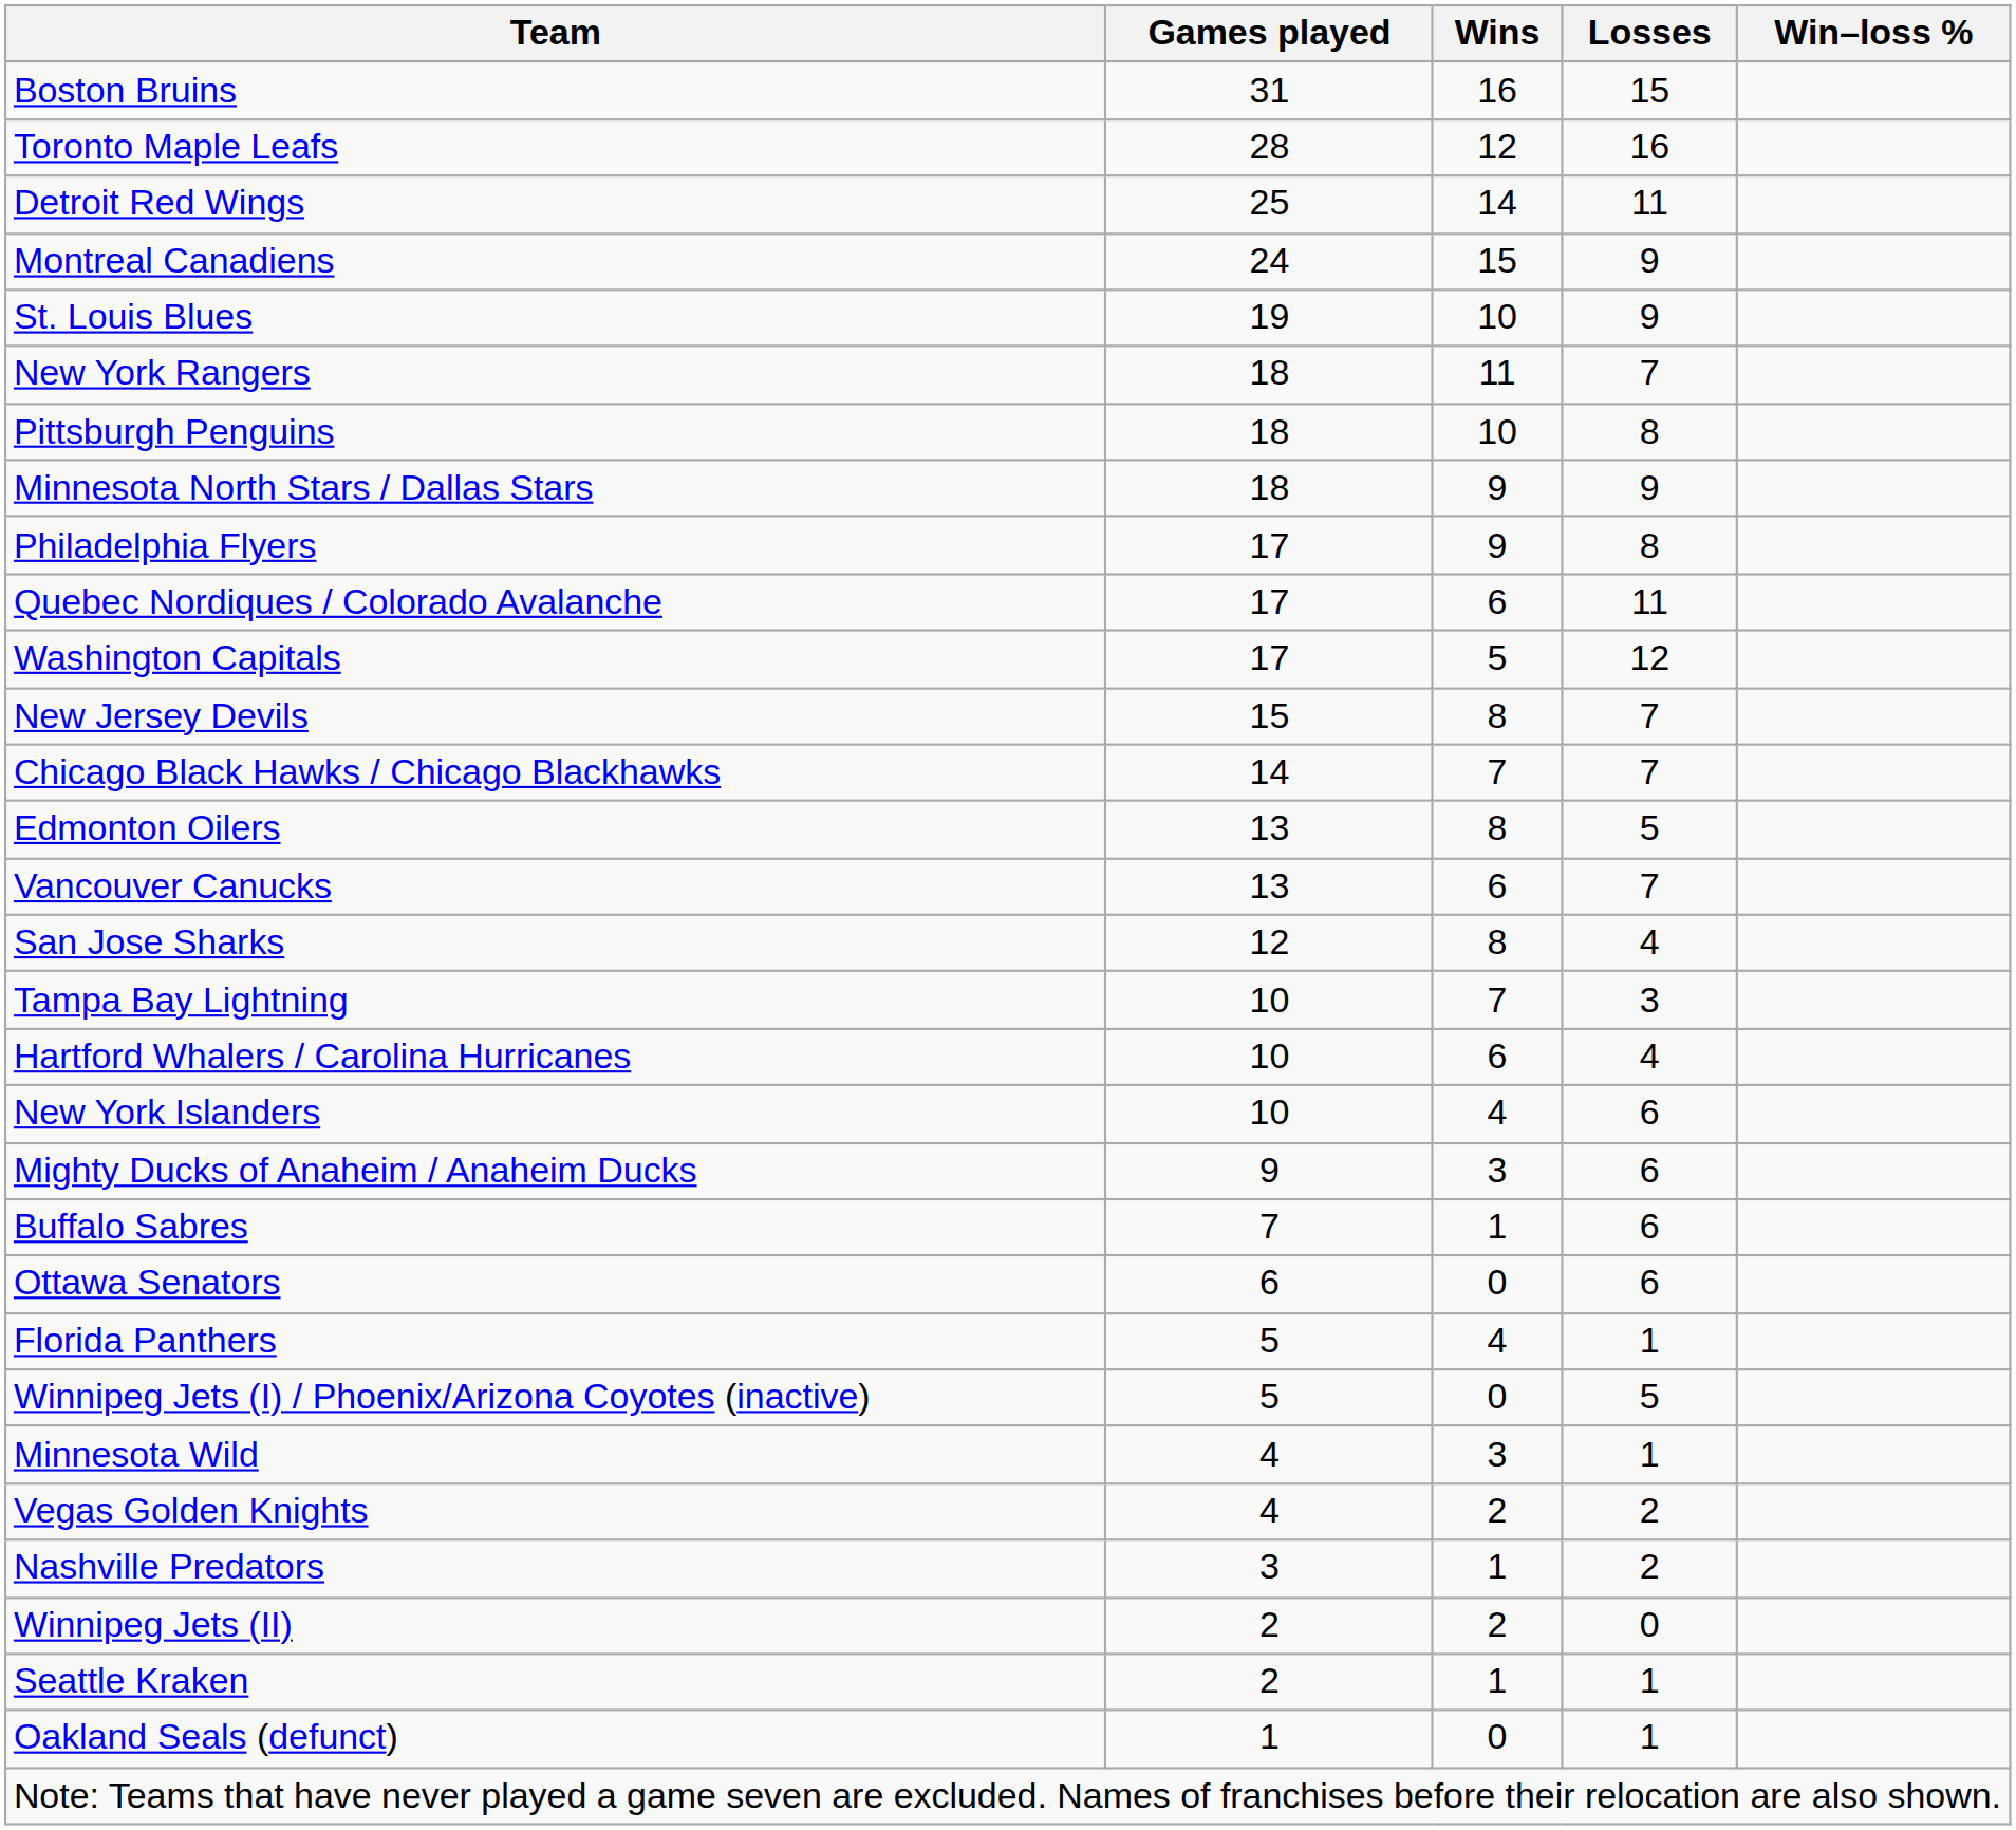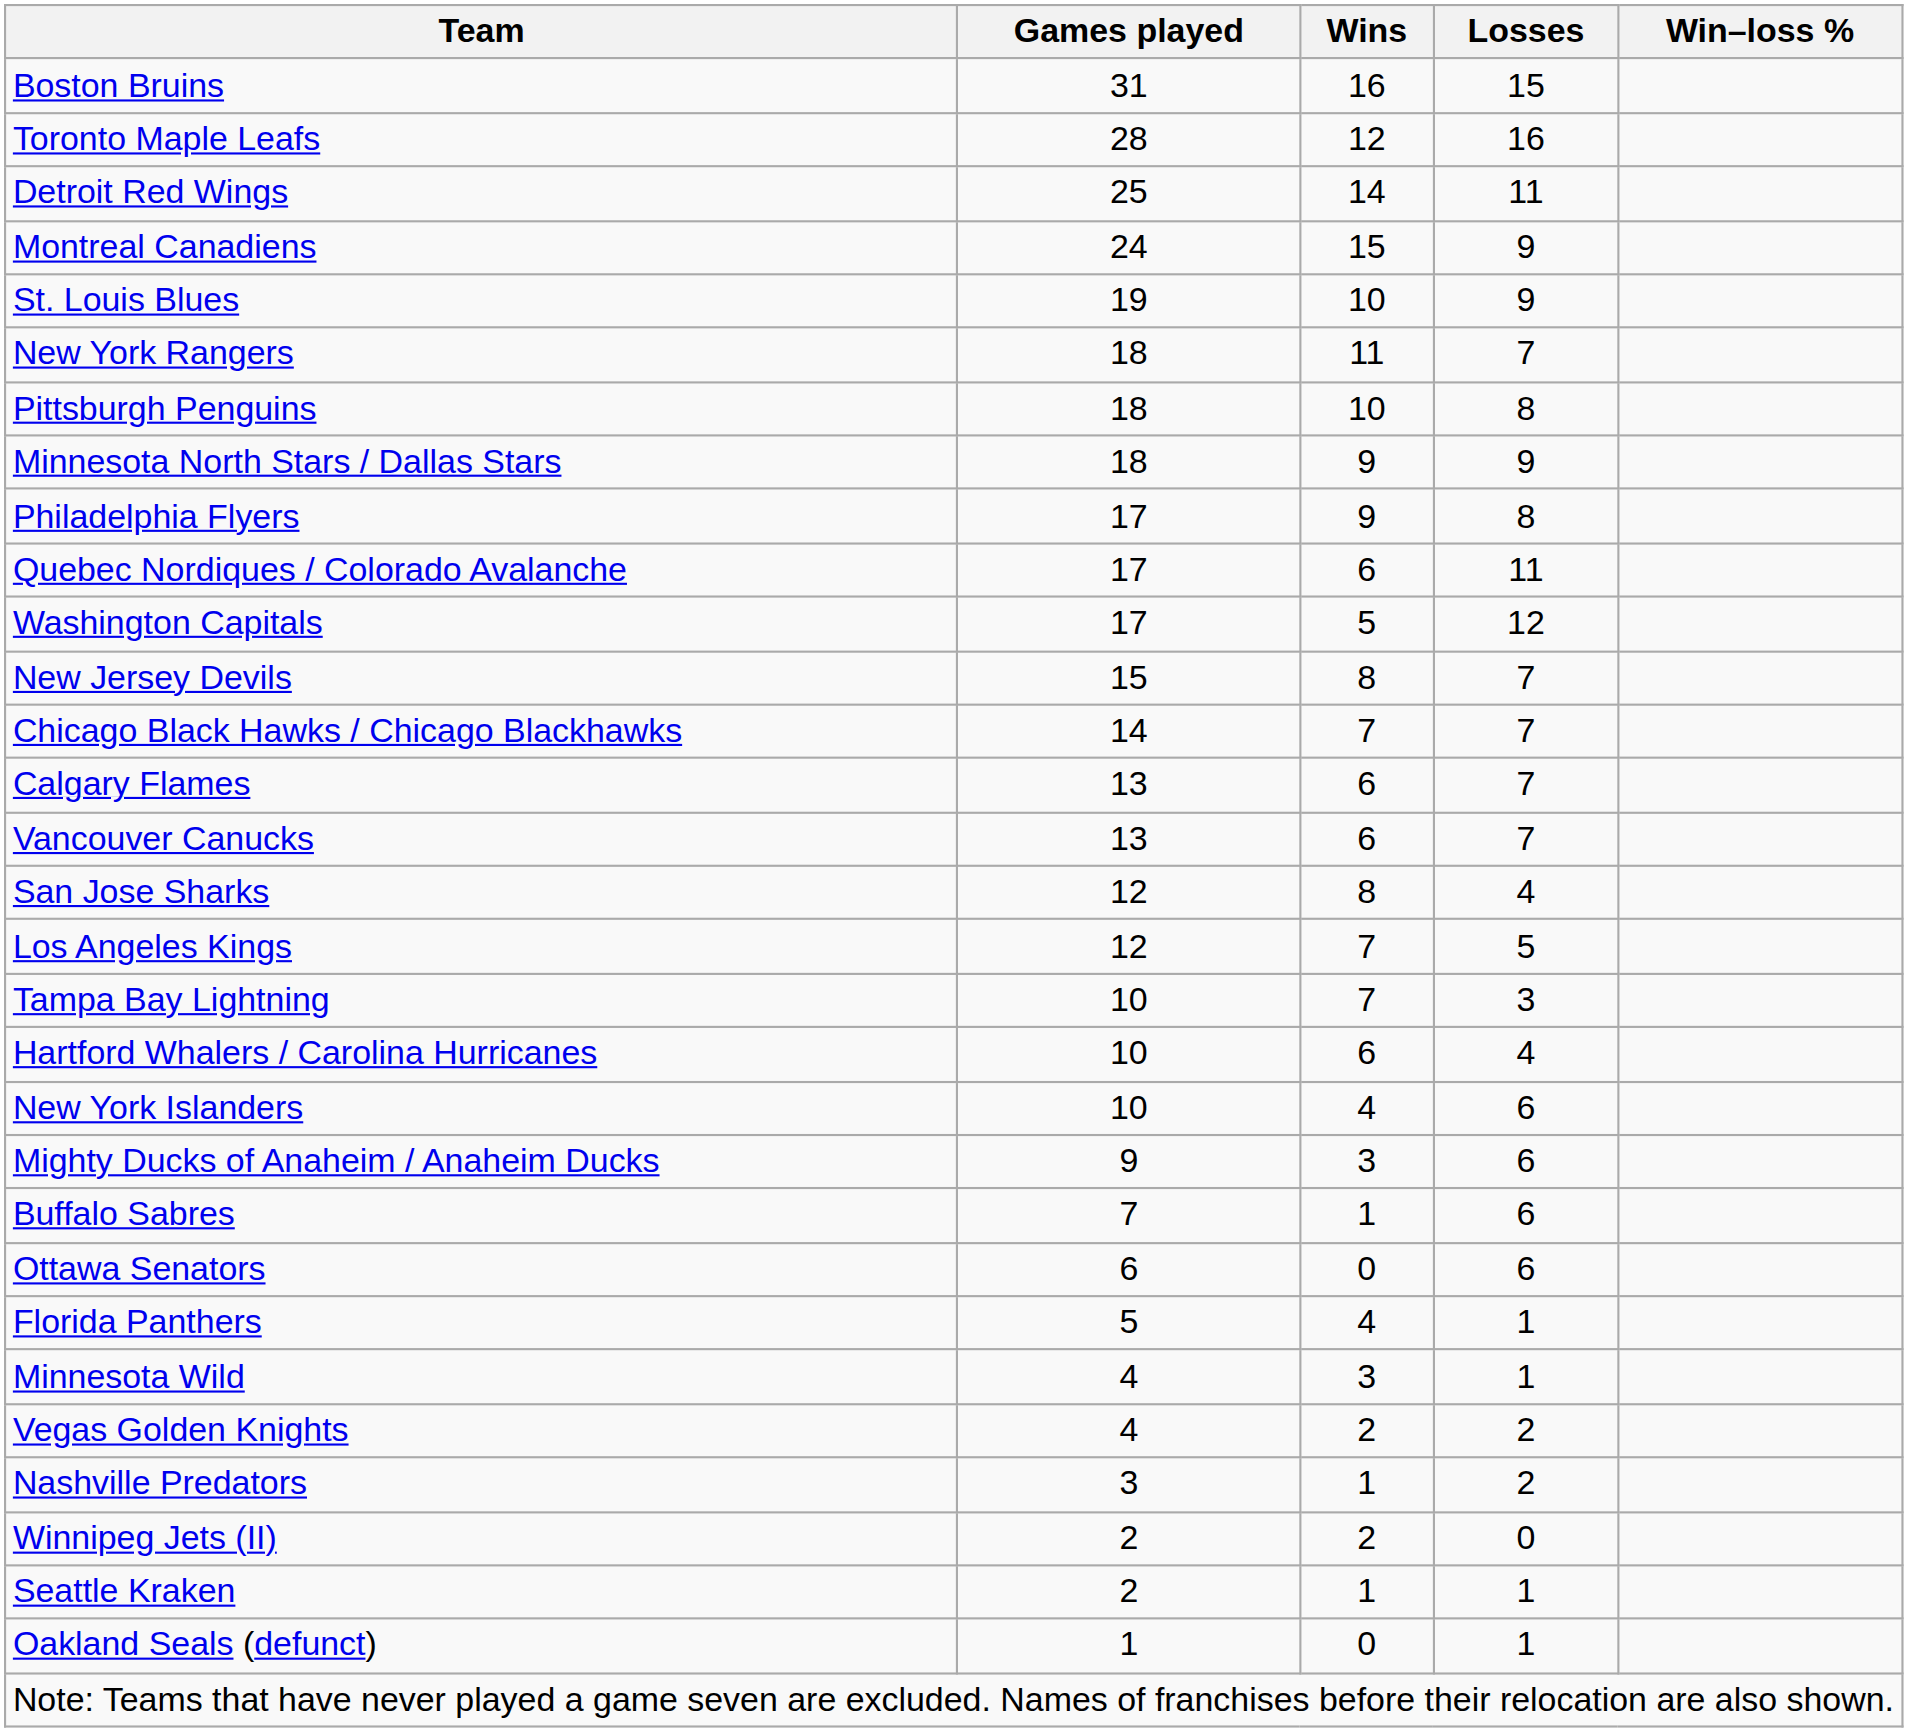 <table class="wikitable sortable" style="text-align:center">
 <tr>
 <th>Team</th>
 <th>Games played</th>
 <th>Wins</th>
 <th>Losses</th>
 <th>Win–loss %</th>
 </tr>
 <tr>
 <td align=left><a href='#'>Boston Bruins</a></td>
 <td>31</td>
 <td>16</td>
 <td>15</td>
 <td></td>
 </tr>
 <tr>
 <td align=left><a href='#'>Toronto Maple Leafs</a></td>
 <td>28</td>
 <td>12</td>
 <td>16</td>
 <td></td>
 </tr>
 <tr>
 <td align=left><a href='#'>Detroit Red Wings</a></td>
 <td>25</td>
 <td>14</td>
 <td>11</td>
 <td></td>
 </tr>
 <tr>
 <td align=left><a href='#'>Montreal Canadiens</a></td>
 <td>24</td>
 <td>15</td>
 <td>9</td>
 <td></td>
 </tr>
 <tr>
 <td align=left><a href='#'>St. Louis Blues</a></td>
 <td>19</td>
 <td>10</td>
 <td>9</td>
 <td></td>
 </tr>
 <tr>
 <td align=left><a href='#'>New York Rangers</a></td>
 <td>18</td>
 <td>11</td>
 <td>7</td>
 <td></td>
 </tr>
 <tr>
 <td align=left><a href='#'>Pittsburgh Penguins</a></td>
 <td>18</td>
 <td>10</td>
 <td>8</td>
 <td></td>
 </tr>
 <tr>
 <td align=left><a href='#'>Minnesota North Stars / Dallas Stars</a></td>
 <td>18</td>
 <td>9</td>
 <td>9</td>
 <td></td>
 </tr>
 <tr>
 <td align=left><a href='#'>Philadelphia Flyers</a></td>
 <td>17</td>
 <td>9</td>
 <td>8</td>
 <td></td>
 </tr>
 <tr>
 <td align=left><a href='#'>Quebec Nordiques / Colorado Avalanche</a></td>
 <td>17</td>
 <td>6</td>
 <td>11</td>
 <td></td>
 </tr>
 <tr>
 <td align=left><a href='#'>Washington Capitals</a></td>
 <td>17</td>
 <td>5</td>
 <td>12</td>
 <td></td>
 </tr>
 <tr>
 <td align=left><a href='#'>New Jersey Devils</a></td>
 <td>15</td>
 <td>8</td>
 <td>7</td>
 <td></td>
 </tr>
 <tr>
 <td align=left><a href='#'>Chicago Black Hawks / Chicago Blackhawks</a></td>
 <td>14</td>
 <td>7</td>
 <td>7</td>
 <td></td>
 </tr>
 <tr>
-<td align=left><a href='#'>Edmonton Oilers</a></td>
+<td align=left><a href='#'>Calgary Flames</a></td>
 <td>13</td>
-<td>8</td>
-<td>5</td>
+<td>6</td>
+<td>7</td>
 <td></td>
 </tr>
 <tr>
 <td align=left><a href='#'>Vancouver Canucks</a></td>
 <td>13</td>
 <td>6</td>
 <td>7</td>
 <td></td>
 </tr>
 <tr>
 <td align=left><a href='#'>San Jose Sharks</a></td>
 <td>12</td>
 <td>8</td>
 <td>4</td>
+<td></td>
+</tr>
+<tr>
+<td align=left><a href='#'>Los Angeles Kings</a></td>
+<td>12</td>
+<td>7</td>
+<td>5</td>
 <td></td>
 </tr>
 <tr>
 <td align=left><a href='#'>Tampa Bay Lightning</a></td>
 <td>10</td>
 <td>7</td>
 <td>3</td>
 <td></td>
 </tr>
 <tr>
 <td align=left><a href='#'>Hartford Whalers / Carolina Hurricanes</a></td>
 <td>10</td>
 <td>6</td>
 <td>4</td>
 <td></td>
 </tr>
 <tr>
 <td align=left><a href='#'>New York Islanders</a></td>
 <td>10</td>
 <td>4</td>
 <td>6</td>
 <td></td>
 </tr>
 <tr>
 <td align=left><a href='#'>Mighty Ducks of Anaheim / Anaheim Ducks</a></td>
 <td>9</td>
 <td>3</td>
 <td>6</td>
 <td></td>
 </tr>
 <tr>
 <td align=left><a href='#'>Buffalo Sabres</a></td>
 <td>7</td>
 <td>1</td>
 <td>6</td>
 <td></td>
 </tr>
 <tr>
 <td align=left><a href='#'>Ottawa Senators</a></td>
 <td>6</td>
 <td>0</td>
 <td>6</td>
 <td></td>
 </tr>
 <tr>
 <td align=left><a href='#'>Florida Panthers</a></td>
 <td>5</td>
 <td>4</td>
 <td>1</td>
 <td></td>
 </tr>
 <tr>
-<td align=left><a href='#'>Winnipeg Jets (I) / Phoenix/Arizona Coyotes</a> (<a href='#'>inactive</a>)</td>
-<td>5</td>
-<td>0</td>
-<td>5</td>
-<td></td>
-</tr>
-<tr>
 <td align=left><a href='#'>Minnesota Wild</a></td>
 <td>4</td>
 <td>3</td>
 <td>1</td>
 <td></td>
 </tr>
 <tr>
 <td align=left><a href='#'>Vegas Golden Knights</a></td>
 <td>4</td>
 <td>2</td>
 <td>2</td>
 <td></td>
 </tr>
 <tr>
 <td align=left><a href='#'>Nashville Predators</a></td>
 <td>3</td>
 <td>1</td>
 <td>2</td>
 <td></td>
 </tr>
 <tr>
 <td align=left><a href='#'>Winnipeg Jets (II)</a></td>
 <td>2</td>
 <td>2</td>
 <td>0</td>
 <td></td>
 </tr>
 <tr>
 <td align=left><a href='#'>Seattle Kraken</a></td>
 <td>2</td>
 <td>1</td>
 <td>1</td>
 <td></td>
 </tr>
 <tr>
 <td align=left><a href='#'>Oakland Seals</a> (<a href='#'>defunct</a>)</td>
 <td>1</td>
 <td>0</td>
 <td>1</td>
 <td></td>
 </tr>
 <tr class="sortbottom">
 <td align=center colspan=5>Note: Teams that have never played a game seven are excluded. Names of franchises before their relocation are also shown.</td>
 </tr>
 </table>
